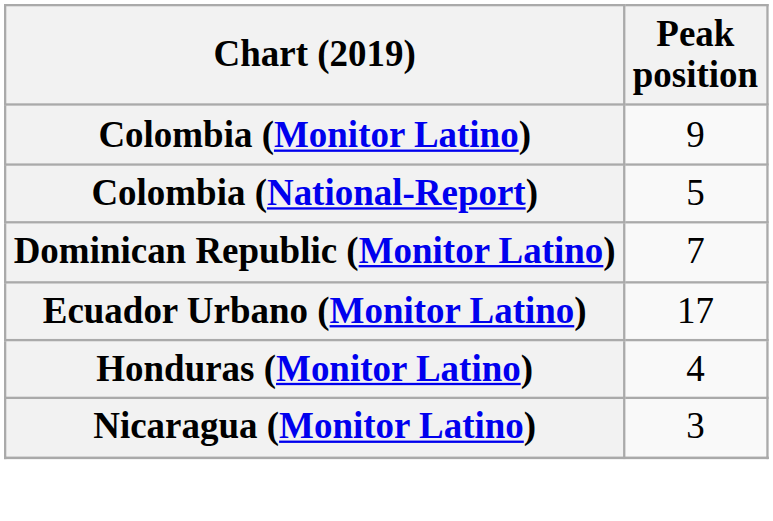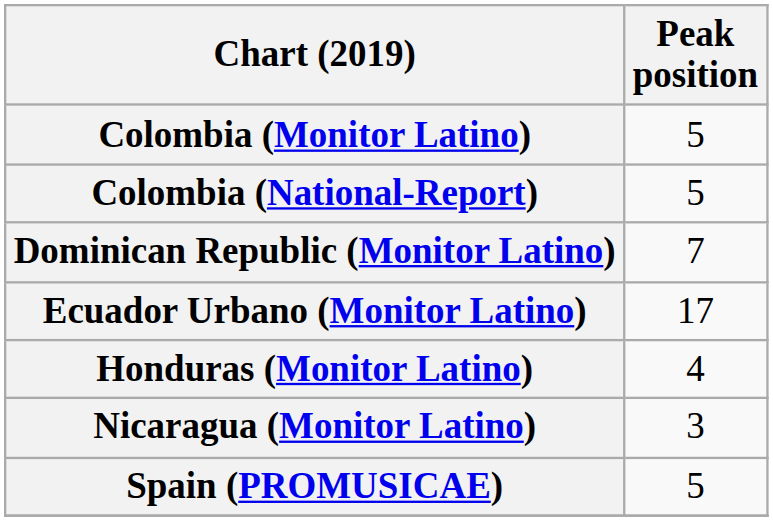 <table class="wikitable sortable plainrowheaders" style="text-align:center">
 <tr>
 <th scope="col">Chart (2019)</th>
 <th scope="col">Peak<br>position</th>
 </tr>
 <tr>
 <th scope="row">Colombia (<a href='#'>Monitor Latino</a>)</th>
-<td>9</td>
+<td>5</td>
 </tr>
 <tr>
 <th scope="row">Colombia (<a href='#'>National-Report</a>)</th>
 <td>5</td>
 </tr>
 <tr>
 <th scope="row">Dominican Republic (<a href='#'>Monitor Latino</a>)</th>
 <td>7</td>
 </tr>
 <tr>
 <th scope="row">Ecuador Urbano (<a href='#'>Monitor Latino</a>)</th>
 <td>17</td>
 </tr>
 <tr>
 <th scope="row">Honduras (<a href='#'>Monitor Latino</a>)</th>
 <td>4</td>
 </tr>
 <tr>
 <th scope="row">Nicaragua (<a href='#'>Monitor Latino</a>)</th>
 <td>3</td>
 </tr>
 <tr>
+<th scope="row">Spain (<a href='#'>PROMUSICAE</a>)</th>
+<td>5</td>
+</tr>
+<tr>
 </tr>
 <tr>
 </tr>
 </table>
